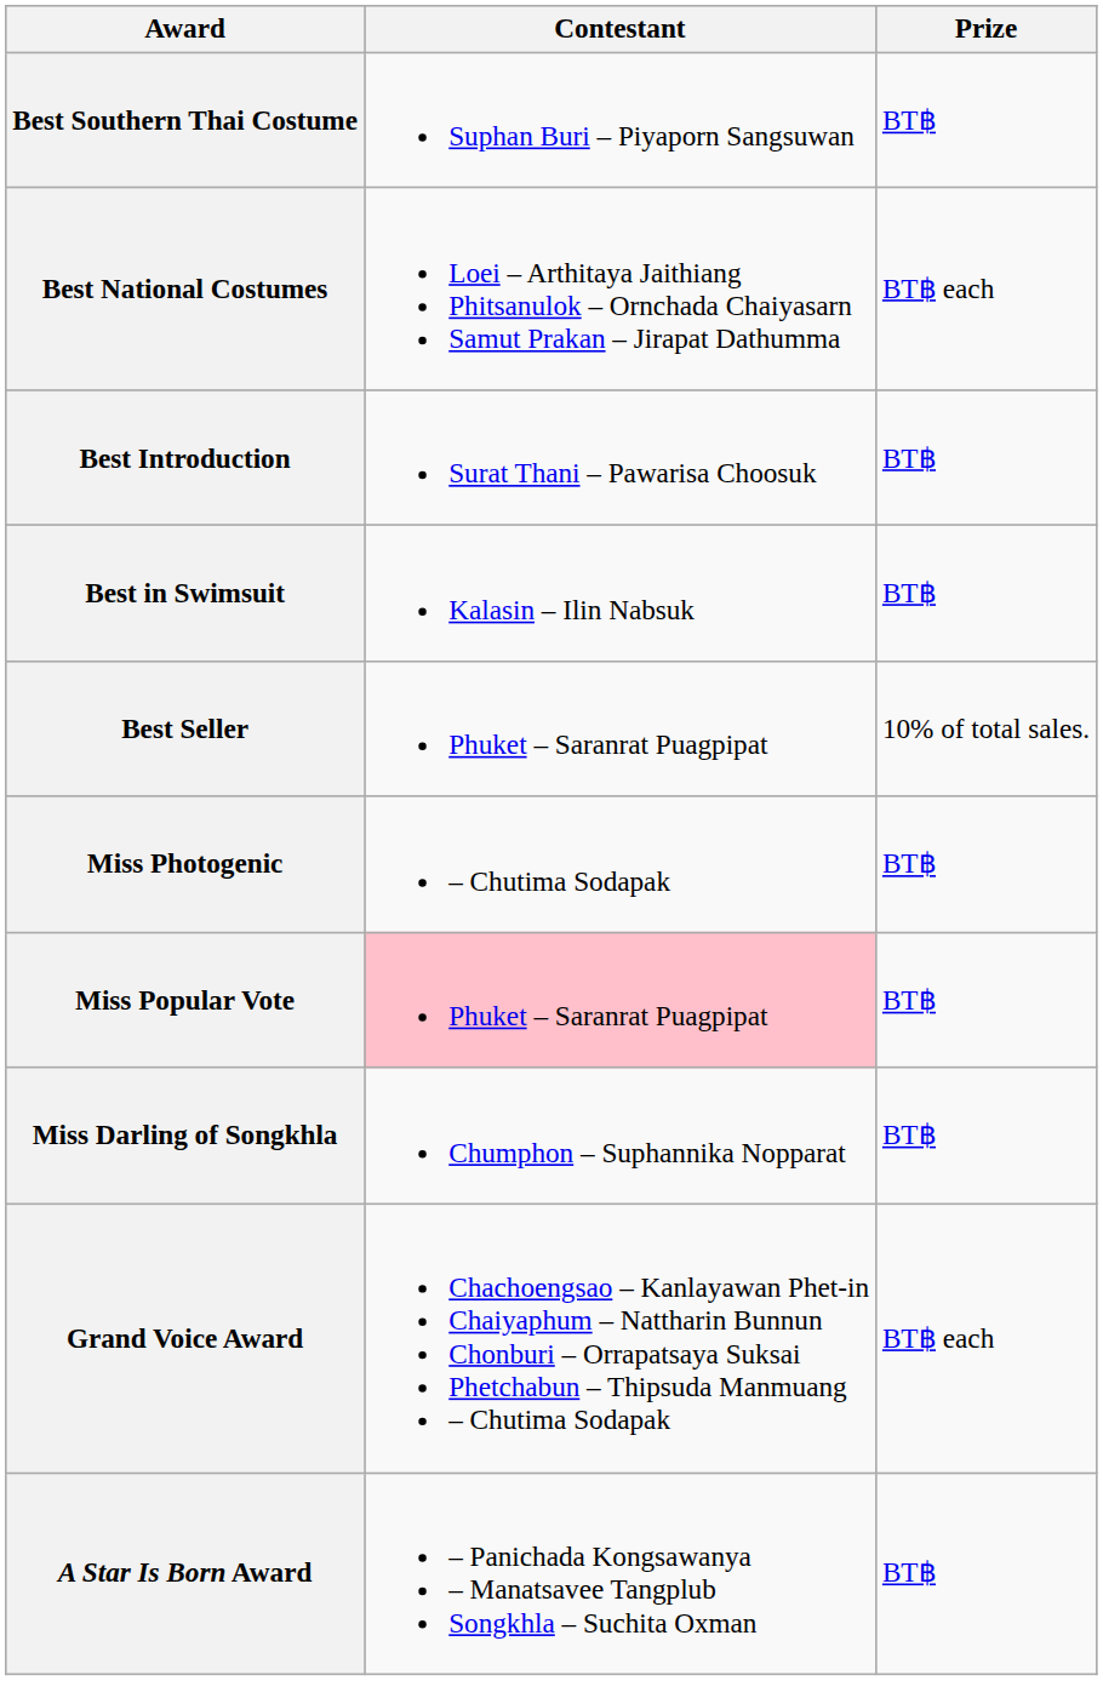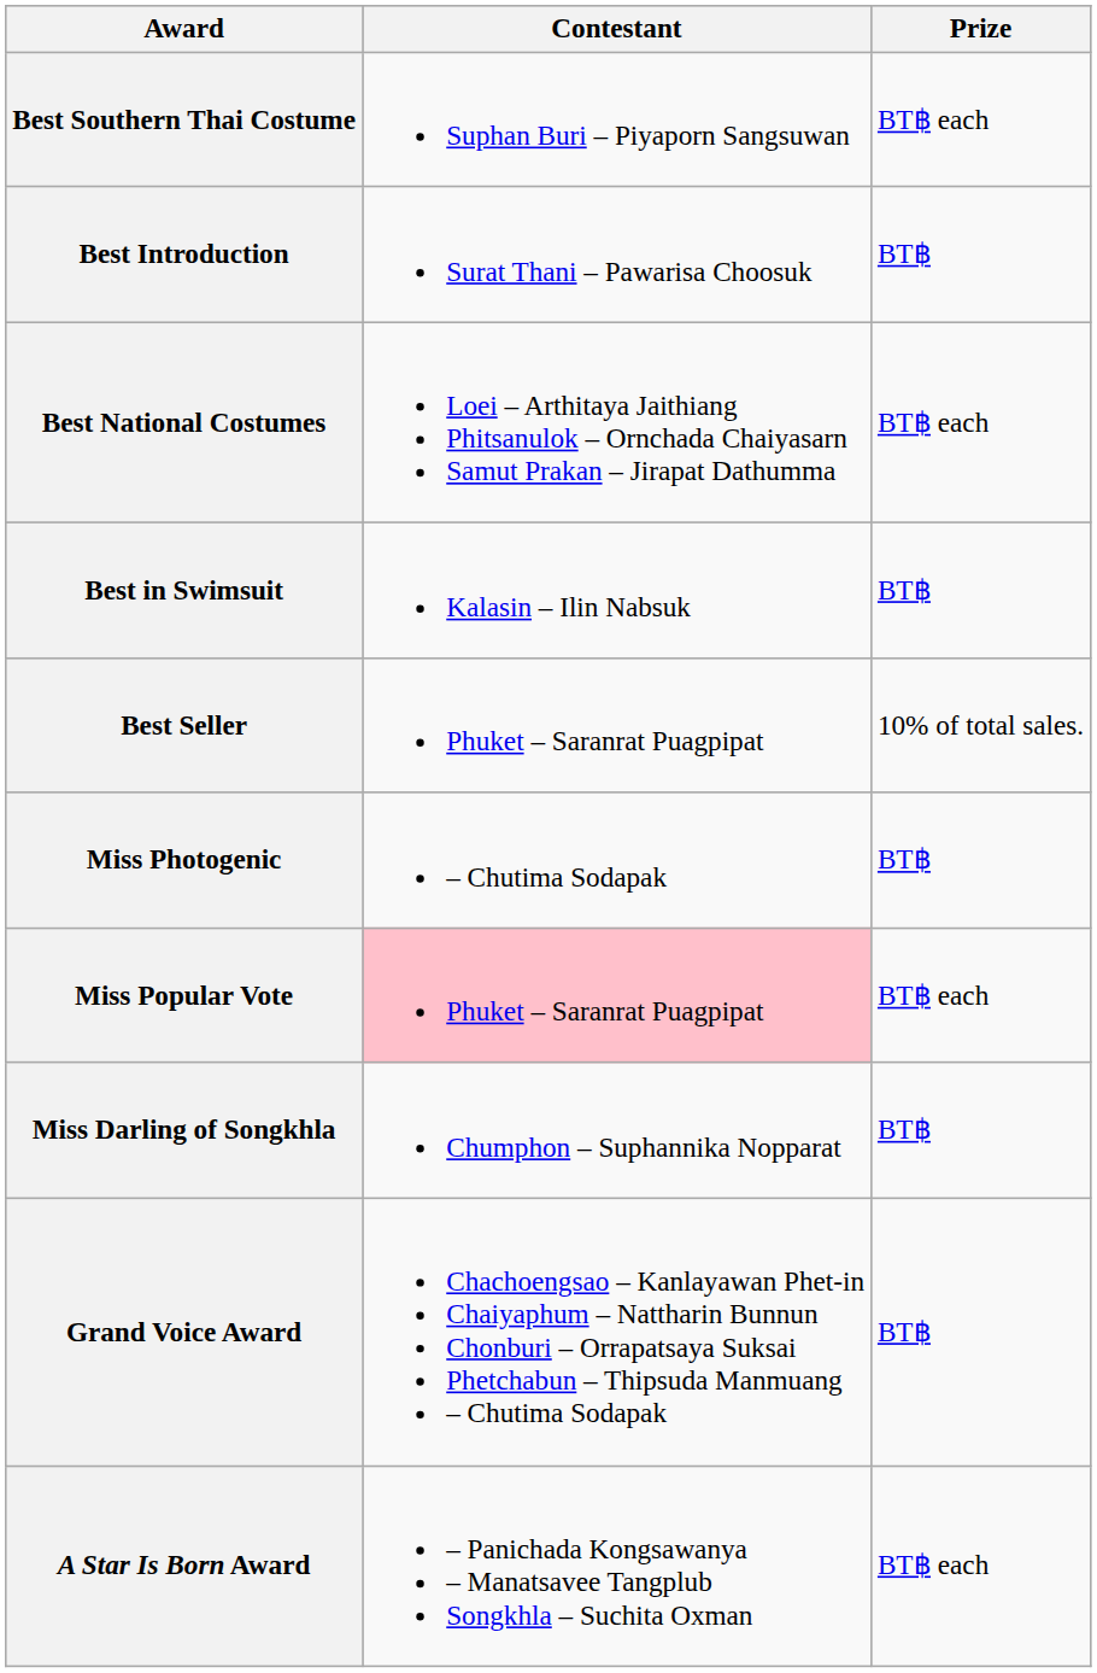 <table class="wikitable" style="font-size: 90%;">
 <tr>
 <th>Award</th>
 <th>Contestant</th>
 <th>Prize</th>
 </tr>
 <tr>
 <th>Best Southern Thai Costume</th>
 <td><br><ul><li><a href='#'>Suphan Buri</a> – Piyaporn Sangsuwan</li></ul></td>
+<td><a href='#'>BT฿</a> each</td>
+</tr>
+<tr>
+<th>Best Introduction</th>
+<td><br><ul><li><a href='#'>Surat Thani</a> – Pawarisa Choosuk</li></ul></td>
 <td><a href='#'>BT฿</a></td>
 </tr>
 <tr>
 <th>Best National Costumes</th>
 <td><br><ul><li><a href='#'>Loei</a> – Arthitaya Jaithiang</li><li><a href='#'>Phitsanulok</a> – Ornchada Chaiyasarn</li><li><a href='#'>Samut Prakan</a> – Jirapat Dathumma</li></ul></td>
 <td><a href='#'>BT฿</a> each</td>
-</tr>
-<tr>
-<th>Best Introduction</th>
-<td><br><ul><li><a href='#'>Surat Thani</a> – Pawarisa Choosuk</li></ul></td>
-<td><a href='#'>BT฿</a></td>
 </tr>
 <tr>
 <th>Best in Swimsuit</th>
 <td><br><ul><li><a href='#'>Kalasin</a> – Ilin Nabsuk</li></ul></td>
 <td><a href='#'>BT฿</a></td>
 </tr>
 <tr>
 <th>Best Seller</th>
 <td><br><ul><li><a href='#'>Phuket</a> – Saranrat Puagpipat</li></ul></td>
 <td>10% of total sales.</td>
 </tr>
 <tr>
 <th>Miss Photogenic</th>
 <td><br><ul><li> – Chutima Sodapak</li></ul></td>
 <td><a href='#'>BT฿</a></td>
 </tr>
 <tr>
 <th>Miss Popular Vote</th>
 <td style="background: pink;"><br><ul><li><a href='#'>Phuket</a> – Saranrat Puagpipat</li></ul></td>
-<td><a href='#'>BT฿</a></td>
+<td><a href='#'>BT฿</a> each</td>
 </tr>
 <tr>
 <th>Miss Darling of Songkhla</th>
 <td><br><ul><li><a href='#'>Chumphon</a> –	Suphannika Nopparat</li></ul></td>
 <td><a href='#'>BT฿</a></td>
 </tr>
 <tr>
 <th>Grand Voice Award</th>
 <td><br><ul><li><a href='#'>Chachoengsao</a> – Kanlayawan Phet-in</li><li><a href='#'>Chaiyaphum</a> – Nattharin Bunnun</li><li><a href='#'>Chonburi</a> –	Orrapatsaya Suksai</li><li><a href='#'>Phetchabun</a> –	Thipsuda Manmuang</li><li> – Chutima Sodapak</li></ul></td>
-<td><a href='#'>BT฿</a> each</td>
+<td><a href='#'>BT฿</a></td>
 </tr>
 <tr>
 <th><em>A Star Is Born</em> Award</th>
 <td><br><ul><li> – Panichada Kongsawanya</li><li> –	Manatsavee Tangplub</li><li><a href='#'>Songkhla</a> – Suchita Oxman</li></ul></td>
-<td><a href='#'>BT฿</a></td>
+<td><a href='#'>BT฿</a> each</td>
 </tr>
 </table>
